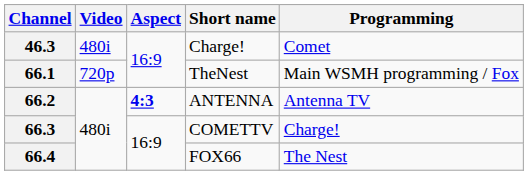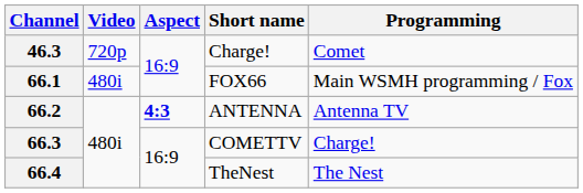 <table class="wikitable">
 <tr>
 <th><a href='#'>Channel</a></th>
 <th><a href='#'>Video</a></th>
 <th><a href='#'>Aspect</a></th>
 <th>Short name</th>
 <th>Programming</th>
 </tr>
 <tr>
 <th scope = "row">46.3</th>
-<td><a href='#'>480i</a></td>
+<td><a href='#'>720p</a></td>
 <td rowspan=2><a href='#'>16:9</a></td>
 <td>Charge!</td>
 <td><a href='#'>Comet</a></td>
 </tr>
 <tr>
 <th scope = "row">66.1</th>
-<td><a href='#'>720p</a></td>
-<td>TheNest</td>
+<td><a href='#'>480i</a></td>
+<td>FOX66</td>
 <td>Main WSMH programming / <a href='#'>Fox</a></td>
 </tr>
 <tr>
 <th scope = "row">66.2</th>
 <td rowspan="3">480i</td>
 <td><strong><a href='#'>4:3</a></strong></td>
 <td>ANTENNA</td>
 <td><a href='#'>Antenna TV</a></td>
 </tr>
 <tr>
 <th scope = "row">66.3</th>
 <td rowspan="2">16:9</td>
 <td>COMETTV</td>
 <td><a href='#'>Charge!</a></td>
 </tr>
 <tr>
 <th scope = "row">66.4</th>
-<td>FOX66</td>
+<td>TheNest</td>
 <td><a href='#'>The Nest</a></td>
 </tr>
 </table>
